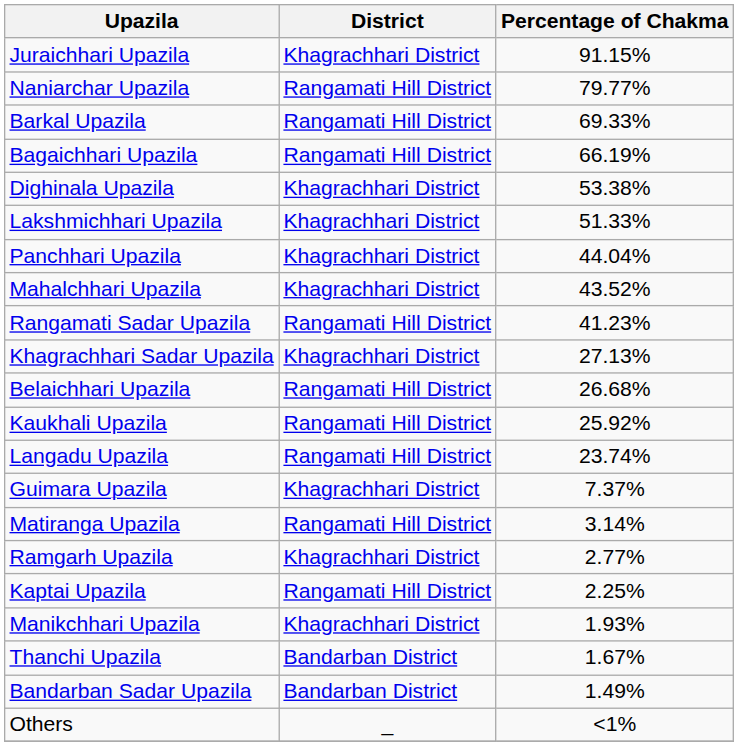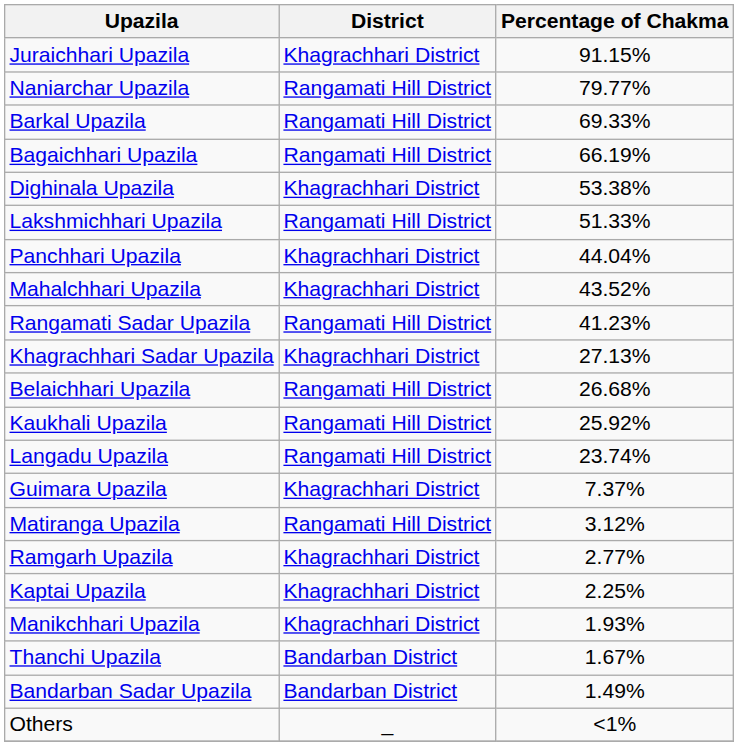 <table class="wikitable sortable static-row-numbers static-row-header-text defaultleft col2right hover-highlight">
 <tr>
 <th>Upazila</th>
 <th>District</th>
 <th>Percentage of Chakma</th>
 </tr>
 <tr>
 <td><a href='#'>Juraichhari Upazila</a></td>
 <td><a href='#'>Khagrachhari District</a></td>
 <td align=center>91.15%</td>
 </tr>
 <tr>
 <td><a href='#'>Naniarchar Upazila</a></td>
 <td><a href='#'>Rangamati Hill District</a></td>
 <td align=center>79.77%</td>
 </tr>
 <tr>
 <td><a href='#'>Barkal Upazila</a></td>
 <td><a href='#'>Rangamati Hill District</a></td>
 <td align=center>69.33%</td>
 </tr>
 <tr>
 <td><a href='#'>Bagaichhari Upazila</a></td>
 <td><a href='#'>Rangamati Hill District</a></td>
 <td align=center>66.19%</td>
 </tr>
 <tr>
 <td><a href='#'>Dighinala Upazila</a></td>
 <td><a href='#'>Khagrachhari District</a></td>
 <td align=center>53.38%</td>
 </tr>
 <tr>
 <td><a href='#'>Lakshmichhari Upazila</a></td>
-<td><a href='#'>Khagrachhari District</a></td>
+<td><a href='#'>Rangamati Hill District</a></td>
 <td align=center>51.33%</td>
 </tr>
 <tr>
 <td><a href='#'>Panchhari Upazila</a></td>
 <td><a href='#'>Khagrachhari District</a></td>
 <td align=center>44.04%</td>
 </tr>
 <tr>
 <td><a href='#'>Mahalchhari Upazila</a></td>
 <td><a href='#'>Khagrachhari District</a></td>
 <td align=center>43.52%</td>
 </tr>
 <tr>
 <td><a href='#'>Rangamati Sadar Upazila</a></td>
 <td><a href='#'>Rangamati Hill District</a></td>
 <td align=center>41.23%</td>
 </tr>
 <tr>
 <td><a href='#'>Khagrachhari Sadar Upazila</a></td>
 <td><a href='#'>Khagrachhari District</a></td>
 <td align=center>27.13%</td>
 </tr>
 <tr>
 <td><a href='#'>Belaichhari Upazila</a></td>
 <td><a href='#'>Rangamati Hill District</a></td>
 <td align=center>26.68%</td>
 </tr>
 <tr>
 <td><a href='#'>Kaukhali Upazila</a></td>
 <td><a href='#'>Rangamati Hill District</a></td>
 <td align=center>25.92%</td>
 </tr>
 <tr>
 <td><a href='#'>Langadu Upazila</a></td>
 <td><a href='#'>Rangamati Hill District</a></td>
 <td align='center'>23.74%</td>
 </tr>
 <tr>
 <td><a href='#'>Guimara Upazila</a></td>
 <td><a href='#'>Khagrachhari District</a></td>
 <td align=center>7.37%</td>
 </tr>
 <tr>
 <td><a href='#'>Matiranga Upazila</a></td>
 <td><a href='#'>Rangamati Hill District</a></td>
-<td align='center'>3.14%</td>
+<td align='center'>3.12%</td>
 </tr>
 <tr>
 <td><a href='#'>Ramgarh Upazila</a></td>
 <td><a href='#'>Khagrachhari District</a></td>
 <td align=center>2.77%</td>
 </tr>
 <tr>
 <td><a href='#'>Kaptai Upazila</a></td>
-<td><a href='#'>Rangamati Hill District</a></td>
+<td><a href='#'>Khagrachhari District</a></td>
 <td align=center>2.25%</td>
 </tr>
 <tr>
 <td><a href='#'>Manikchhari Upazila</a></td>
 <td><a href='#'>Khagrachhari District</a></td>
 <td align=center>1.93%</td>
 </tr>
 <tr>
 <td><a href='#'>Thanchi Upazila</a></td>
 <td><a href='#'>Bandarban District</a></td>
 <td align=center>1.67%</td>
 </tr>
 <tr>
 <td><a href='#'>Bandarban Sadar Upazila</a></td>
 <td><a href='#'>Bandarban District</a></td>
 <td align=center>1.49%</td>
 </tr>
 <tr>
 <td>Others</td>
 <td align=center>_</td>
 <td align=center><1%</td>
 </tr>
 <tr>
 </tr>
 </table>
